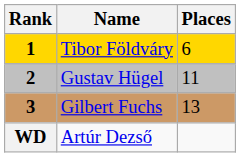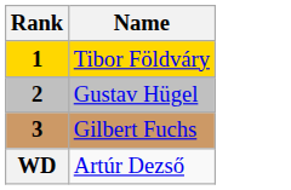 <table class="wikitable">
 <tr>
 <th>Rank</th>
 <th>Name</th>
-<th>Places</th>
 </tr>
 <tr bgcolor="gold">
 <td align="center"><strong>1</strong></td>
 <td> <a href='#'>Tibor Földváry</a></td>
-<td>6</td>
 </tr>
 <tr bgcolor="silver">
 <td align="center"><strong>2</strong></td>
 <td> <a href='#'>Gustav Hügel</a></td>
-<td>11</td>
 </tr>
 <tr bgcolor="cc9966">
 <td align="center"><strong>3</strong></td>
 <td> <a href='#'>Gilbert Fuchs</a></td>
-<td>13</td>
 </tr>
 <tr>
 <th>WD</th>
 <td> <a href='#'>Artúr Dezső</a></td>
-<td></td>
 </tr>
 </table>
